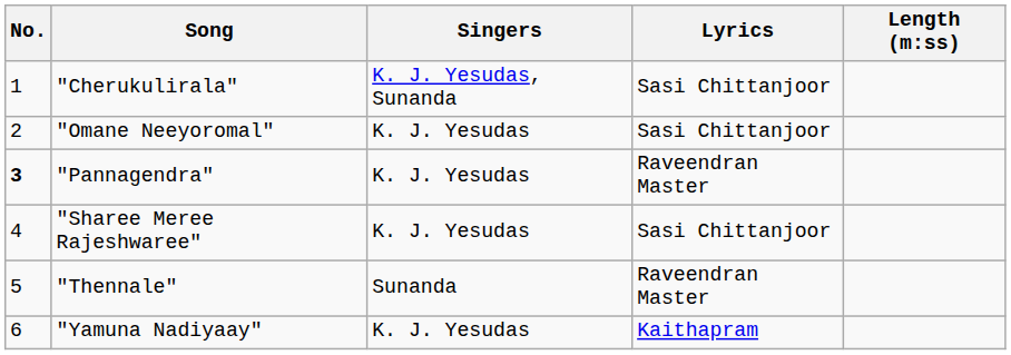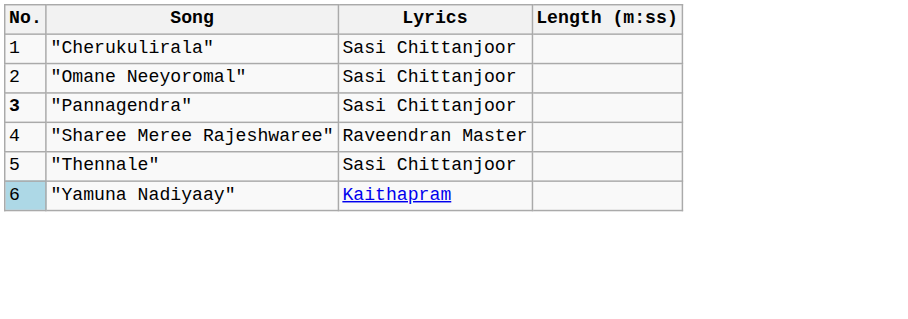 <table class="wikitable" style="font-size:95%;">
 <tr>
 <th>No.</th>
 <th>Song</th>
-<th>Singers</th>
 <th>Lyrics</th>
 <th>Length (m:ss)</th>
 </tr>
 <tr>
 <td>1</td>
 <td>"Cherukulirala"</td>
-<td><a href='#'>K. J. Yesudas</a>, Sunanda</td>
 <td>Sasi Chittanjoor</td>
 <td></td>
 </tr>
 <tr>
 <td>2</td>
 <td>"Omane Neeyoromal"</td>
-<td>K. J. Yesudas</td>
 <td>Sasi Chittanjoor</td>
 <td></td>
 </tr>
 <tr>
 <td><strong>3</strong></td>
 <td>"Pannagendra"</td>
-<td>K. J. Yesudas</td>
-<td>Raveendran Master</td>
+<td>Sasi Chittanjoor</td>
 <td></td>
 </tr>
 <tr>
 <td>4</td>
 <td>"Sharee Meree Rajeshwaree"</td>
-<td>K. J. Yesudas</td>
-<td>Sasi Chittanjoor</td>
+<td>Raveendran Master</td>
 <td></td>
 </tr>
 <tr>
 <td>5</td>
 <td>"Thennale"</td>
-<td>Sunanda</td>
-<td>Raveendran Master</td>
+<td>Sasi Chittanjoor</td>
 <td></td>
 </tr>
 <tr>
-<td>6</td>
+<td style="background: lightblue;">6</td>
 <td>"Yamuna Nadiyaay"</td>
-<td>K. J. Yesudas</td>
 <td><a href='#'>Kaithapram</a></td>
 <td></td>
 </tr>
 </table>
